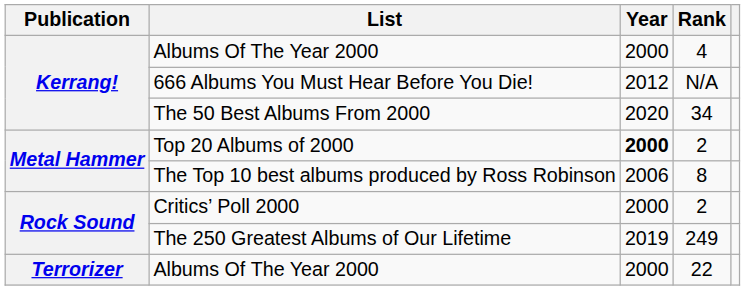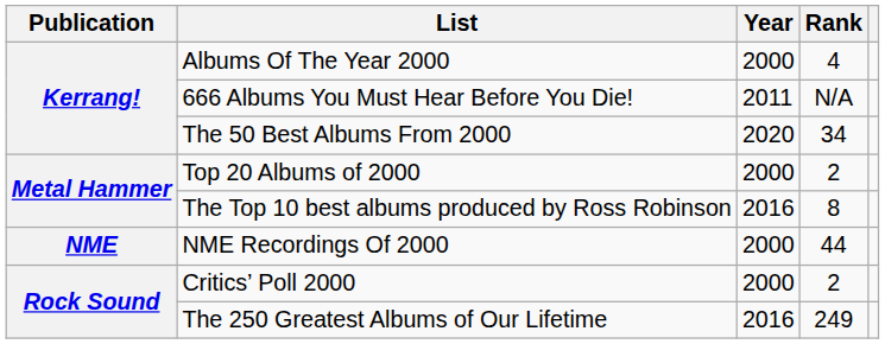 <table class="wikitable mw-collapsible sortable plainrowheaders" style="margin-left: auto; margin-right: auto; border: none;">
 <tr>
 <th scope="col">Publication</th>
 <th scope="col" class="unsortable">List</th>
 <th>Year</th>
 <th scope="col" data-sort-type="number">Rank</th>
 <th scope="col" class="unsortable"></th>
 </tr>
 <tr>
 <th rowspan="3" scope="row"><em><a href='#'>Kerrang!</a></em></th>
 <td>Albums Of The Year 2000</td>
 <td>2000</td>
 <td style="text-align:center;">4</td>
 <td></td>
 </tr>
 <tr>
 <td>666 Albums You Must Hear Before You Die!</td>
-<td>2012</td>
+<td>2011</td>
 <td style="text-align:center;">N/A</td>
 <td></td>
 </tr>
 <tr>
 <td>The 50 Best Albums From 2000</td>
 <td>2020</td>
 <td style="text-align:center;">34</td>
 <td></td>
 </tr>
 <tr>
 <th rowspan="2" scope="row"><em><a href='#'>Metal Hammer</a></em></th>
 <td>Top 20 Albums of 2000</td>
-<td><strong>2000</strong></td>
+<td>2000</td>
 <td style="text-align:center;">2</td>
 <td></td>
 </tr>
 <tr>
 <td>The Top 10 best albums produced by Ross Robinson</td>
-<td>2006</td>
+<td>2016</td>
 <td style="text-align:center;">8</td>
+<td></td>
+</tr>
+<tr>
+<th scope="row"><em><a href='#'>NME</a></em></th>
+<td>NME Recordings Of 2000</td>
+<td>2000</td>
+<td style="text-align:center;">44</td>
 <td></td>
 </tr>
 <tr>
 <th rowspan="2" scope="row"><em><a href='#'>Rock Sound</a></em></th>
 <td>Critics’ Poll 2000</td>
 <td>2000</td>
 <td style="text-align:center;">2</td>
 <td></td>
 </tr>
 <tr>
 <td>The 250 Greatest Albums of Our Lifetime</td>
-<td>2019</td>
+<td>2016</td>
 <td style="text-align:center;">249</td>
 <td></td>
 </tr>
-<tr>
-<th scope="row"><em><a href='#'>Terrorizer</a></em></th>
-<td>Albums Of The Year 2000</td>
-<td>2000</td>
-<td style="text-align:center;">22</td>
-<td></td>
-</tr>
 </table>
